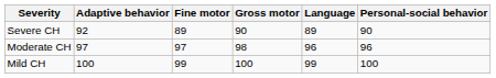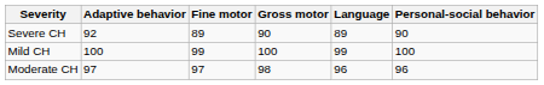 <table class="wikitable">
 <tr>
 <th>Severity</th>
 <th>Adaptive behavior</th>
 <th>Fine motor</th>
 <th>Gross motor</th>
 <th>Language</th>
 <th>Personal-social behavior</th>
 </tr>
 <tr>
 <td>Severe CH</td>
 <td>92</td>
 <td>89</td>
 <td>90</td>
 <td>89</td>
 <td>90</td>
 </tr>
 <tr>
+<td>Mild CH</td>
+<td>100</td>
+<td>99</td>
+<td>100</td>
+<td>99</td>
+<td>100</td>
+</tr>
+<tr>
 <td>Moderate CH</td>
 <td>97</td>
 <td>97</td>
 <td>98</td>
 <td>96</td>
 <td>96</td>
 </tr>
-<tr>
-<td>Mild CH</td>
-<td>100</td>
-<td>99</td>
-<td>100</td>
-<td>99</td>
-<td>100</td>
-</tr>
 </table>
